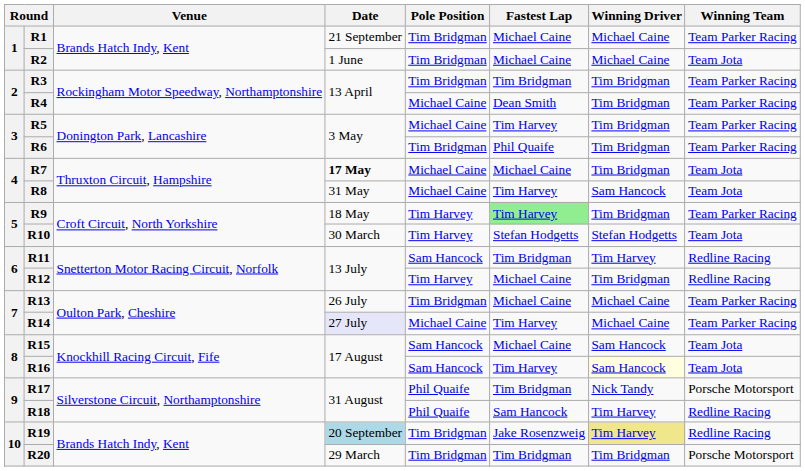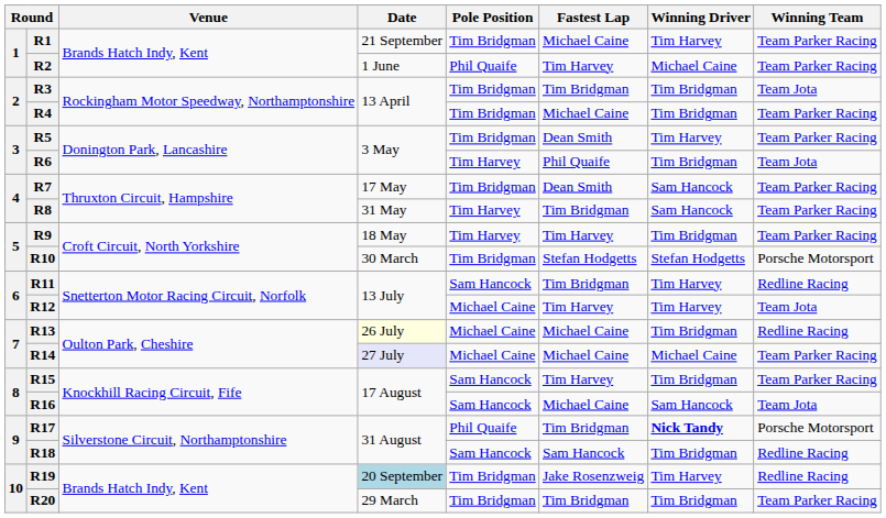 <table class="wikitable" style="font-size: 85%">
 <tr>
 <th colspan="2">Round</th>
 <th>Venue</th>
 <th>Date</th>
 <th>Pole Position</th>
 <th>Fastest Lap</th>
 <th>Winning Driver</th>
 <th>Winning Team</th>
 </tr>
 <tr>
 <th rowspan=2>1</th>
 <th>R1</th>
 <td rowspan=2><a href='#'>Brands Hatch Indy</a>, <a href='#'>Kent</a></td>
 <td>21 September</td>
 <td> <a href='#'>Tim Bridgman</a></td>
 <td> <a href='#'>Michael Caine</a></td>
-<td> <a href='#'>Michael Caine</a></td>
+<td> <a href='#'>Tim Harvey</a></td>
 <td><a href='#'>Team Parker Racing</a></td>
 </tr>
 <tr>
 <th>R2</th>
 <td>1 June</td>
-<td> <a href='#'>Tim Bridgman</a></td>
+<td> <a href='#'>Phil Quaife</a></td>
+<td> <a href='#'>Tim Harvey</a></td>
 <td> <a href='#'>Michael Caine</a></td>
-<td> <a href='#'>Michael Caine</a></td>
-<td><a href='#'>Team Jota</a></td>
+<td><a href='#'>Team Parker Racing</a></td>
 </tr>
 <tr>
 <th rowspan=2>2</th>
 <th>R3</th>
 <td rowspan=2><a href='#'>Rockingham Motor Speedway</a>, <a href='#'>Northamptonshire</a></td>
 <td rowspan=2>13 April</td>
 <td> <a href='#'>Tim Bridgman</a></td>
 <td> <a href='#'>Tim Bridgman</a></td>
 <td> <a href='#'>Tim Bridgman</a></td>
-<td><a href='#'>Team Parker Racing</a></td>
+<td><a href='#'>Team Jota</a></td>
 </tr>
 <tr>
 <th>R4</th>
+<td> <a href='#'>Tim Bridgman</a></td>
 <td> <a href='#'>Michael Caine</a></td>
-<td> <a href='#'>Dean Smith</a></td>
 <td> <a href='#'>Tim Bridgman</a></td>
 <td><a href='#'>Team Parker Racing</a></td>
 </tr>
 <tr>
 <th rowspan=2>3</th>
 <th>R5</th>
 <td rowspan=2><a href='#'>Donington Park</a>, <a href='#'>Lancashire</a></td>
 <td rowspan=2>3 May</td>
-<td> <a href='#'>Michael Caine</a></td>
+<td> <a href='#'>Tim Bridgman</a></td>
+<td> <a href='#'>Dean Smith</a></td>
 <td> <a href='#'>Tim Harvey</a></td>
-<td> <a href='#'>Tim Bridgman</a></td>
 <td><a href='#'>Team Parker Racing</a></td>
 </tr>
 <tr>
 <th>R6</th>
-<td> <a href='#'>Tim Bridgman</a></td>
+<td> <a href='#'>Tim Harvey</a></td>
 <td> <a href='#'>Phil Quaife</a></td>
 <td> <a href='#'>Tim Bridgman</a></td>
-<td><a href='#'>Team Parker Racing</a></td>
+<td><a href='#'>Team Jota</a></td>
 </tr>
 <tr>
 <th rowspan=2>4</th>
 <th>R7</th>
 <td rowspan=2><a href='#'>Thruxton Circuit</a>, <a href='#'>Hampshire</a></td>
-<td><strong>17 May</strong></td>
-<td> <a href='#'>Michael Caine</a></td>
-<td> <a href='#'>Michael Caine</a></td>
+<td>17 May</td>
 <td> <a href='#'>Tim Bridgman</a></td>
-<td><a href='#'>Team Jota</a></td>
+<td> <a href='#'>Dean Smith</a></td>
+<td> <a href='#'>Sam Hancock</a></td>
+<td><a href='#'>Team Parker Racing</a></td>
 </tr>
 <tr>
 <th>R8</th>
 <td>31 May</td>
-<td> <a href='#'>Michael Caine</a></td>
 <td> <a href='#'>Tim Harvey</a></td>
+<td> <a href='#'>Tim Bridgman</a></td>
 <td> <a href='#'>Sam Hancock</a></td>
-<td><a href='#'>Team Jota</a></td>
+<td><a href='#'>Team Parker Racing</a></td>
 </tr>
 <tr>
 <th rowspan=2>5</th>
 <th>R9</th>
 <td rowspan=2><a href='#'>Croft Circuit</a>, <a href='#'>North Yorkshire</a></td>
 <td>18 May</td>
 <td> <a href='#'>Tim Harvey</a></td>
-<td style="background: lightgreen;"> <a href='#'>Tim Harvey</a></td>
+<td> <a href='#'>Tim Harvey</a></td>
 <td> <a href='#'>Tim Bridgman</a></td>
 <td><a href='#'>Team Parker Racing</a></td>
 </tr>
 <tr>
 <th>R10</th>
 <td>30 March</td>
-<td> <a href='#'>Tim Harvey</a></td>
+<td> <a href='#'>Tim Bridgman</a></td>
 <td> <a href='#'>Stefan Hodgetts</a></td>
 <td> <a href='#'>Stefan Hodgetts</a></td>
-<td><a href='#'>Team Jota</a></td>
+<td>Porsche Motorsport</td>
 </tr>
 <tr>
 <th rowspan=2>6</th>
 <th>R11</th>
 <td rowspan=2><a href='#'>Snetterton Motor Racing Circuit</a>, <a href='#'>Norfolk</a></td>
 <td rowspan=2>13 July</td>
 <td> <a href='#'>Sam Hancock</a></td>
 <td> <a href='#'>Tim Bridgman</a></td>
 <td> <a href='#'>Tim Harvey</a></td>
 <td><a href='#'>Redline Racing</a></td>
 </tr>
 <tr>
 <th>R12</th>
+<td> <a href='#'>Michael Caine</a></td>
 <td> <a href='#'>Tim Harvey</a></td>
+<td> <a href='#'>Tim Harvey</a></td>
+<td><a href='#'>Team Jota</a></td>
+</tr>
+<tr>
+<th rowspan=2>7</th>
+<th>R13</th>
+<td rowspan=2><a href='#'>Oulton Park</a>, <a href='#'>Cheshire</a></td>
+<td style="background: lightyellow;">26 July</td>
+<td> <a href='#'>Michael Caine</a></td>
 <td> <a href='#'>Michael Caine</a></td>
 <td> <a href='#'>Tim Bridgman</a></td>
 <td><a href='#'>Redline Racing</a></td>
 </tr>
 <tr>
-<th rowspan=2>7</th>
-<th>R13</th>
-<td rowspan=2><a href='#'>Oulton Park</a>, <a href='#'>Cheshire</a></td>
-<td>26 July</td>
-<td> <a href='#'>Tim Bridgman</a></td>
-<td> <a href='#'>Michael Caine</a></td>
-<td> <a href='#'>Michael Caine</a></td>
-<td><a href='#'>Team Parker Racing</a></td>
-</tr>
-<tr>
 <th>R14</th>
 <td style="background: lavender;">27 July</td>
 <td> <a href='#'>Michael Caine</a></td>
-<td> <a href='#'>Tim Harvey</a></td>
+<td> <a href='#'>Michael Caine</a></td>
 <td> <a href='#'>Michael Caine</a></td>
 <td><a href='#'>Team Parker Racing</a></td>
 </tr>
 <tr>
 <th rowspan=2>8</th>
 <th>R15</th>
 <td rowspan=2><a href='#'>Knockhill Racing Circuit</a>, <a href='#'>Fife</a></td>
 <td rowspan=2>17 August</td>
 <td> <a href='#'>Sam Hancock</a></td>
-<td> <a href='#'>Michael Caine</a></td>
-<td> <a href='#'>Sam Hancock</a></td>
-<td><a href='#'>Team Jota</a></td>
+<td> <a href='#'>Tim Harvey</a></td>
+<td> <a href='#'>Tim Bridgman</a></td>
+<td><a href='#'>Team Parker Racing</a></td>
 </tr>
 <tr>
 <th>R16</th>
 <td> <a href='#'>Sam Hancock</a></td>
-<td> <a href='#'>Tim Harvey</a></td>
-<td style="background: lightyellow;"> <a href='#'>Sam Hancock</a></td>
+<td> <a href='#'>Michael Caine</a></td>
+<td> <a href='#'>Sam Hancock</a></td>
 <td><a href='#'>Team Jota</a></td>
 </tr>
 <tr>
 <th rowspan=2>9</th>
 <th>R17</th>
 <td rowspan=2><a href='#'>Silverstone Circuit</a>, <a href='#'>Northamptonshire</a></td>
 <td rowspan=2>31 August</td>
 <td> <a href='#'>Phil Quaife</a></td>
 <td> <a href='#'>Tim Bridgman</a></td>
-<td> <a href='#'>Nick Tandy</a></td>
+<td><strong> <a href='#'>Nick Tandy</a></strong></td>
 <td>Porsche Motorsport</td>
 </tr>
 <tr>
 <th>R18</th>
-<td> <a href='#'>Phil Quaife</a></td>
 <td> <a href='#'>Sam Hancock</a></td>
-<td> <a href='#'>Tim Harvey</a></td>
+<td> <a href='#'>Sam Hancock</a></td>
+<td> <a href='#'>Tim Bridgman</a></td>
 <td><a href='#'>Redline Racing</a></td>
 </tr>
 <tr>
 <th rowspan=2>10</th>
 <th>R19</th>
 <td rowspan=2><a href='#'>Brands Hatch Indy</a>, <a href='#'>Kent</a></td>
 <td style="background: lightblue;">20 September</td>
 <td> <a href='#'>Tim Bridgman</a></td>
 <td> <a href='#'>Jake Rosenzweig</a></td>
-<td style="background: khaki;"> <a href='#'>Tim Harvey</a></td>
+<td> <a href='#'>Tim Harvey</a></td>
 <td><a href='#'>Redline Racing</a></td>
 </tr>
 <tr>
 <th>R20</th>
 <td>29 March</td>
 <td> <a href='#'>Tim Bridgman</a></td>
 <td> <a href='#'>Tim Bridgman</a></td>
 <td> <a href='#'>Tim Bridgman</a></td>
-<td>Porsche Motorsport</td>
+<td><a href='#'>Team Parker Racing</a></td>
 </tr>
 </table>
